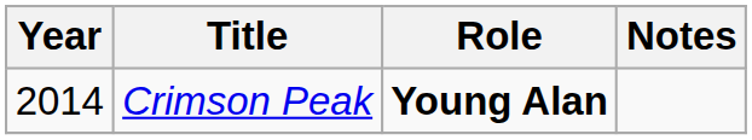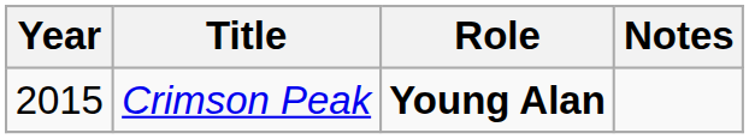 <table class="wikitable sortable">
 <tr>
 <th>Year</th>
 <th>Title</th>
 <th>Role</th>
 <th class="unsortable">Notes</th>
 </tr>
 <tr>
-<td>2014</td>
+<td>2015</td>
 <td><em><a href='#'>Crimson Peak</a></em></td>
 <td><strong>Young Alan</strong></td>
 <td></td>
 </tr>
 <tr>
 </tr>
 </table>
